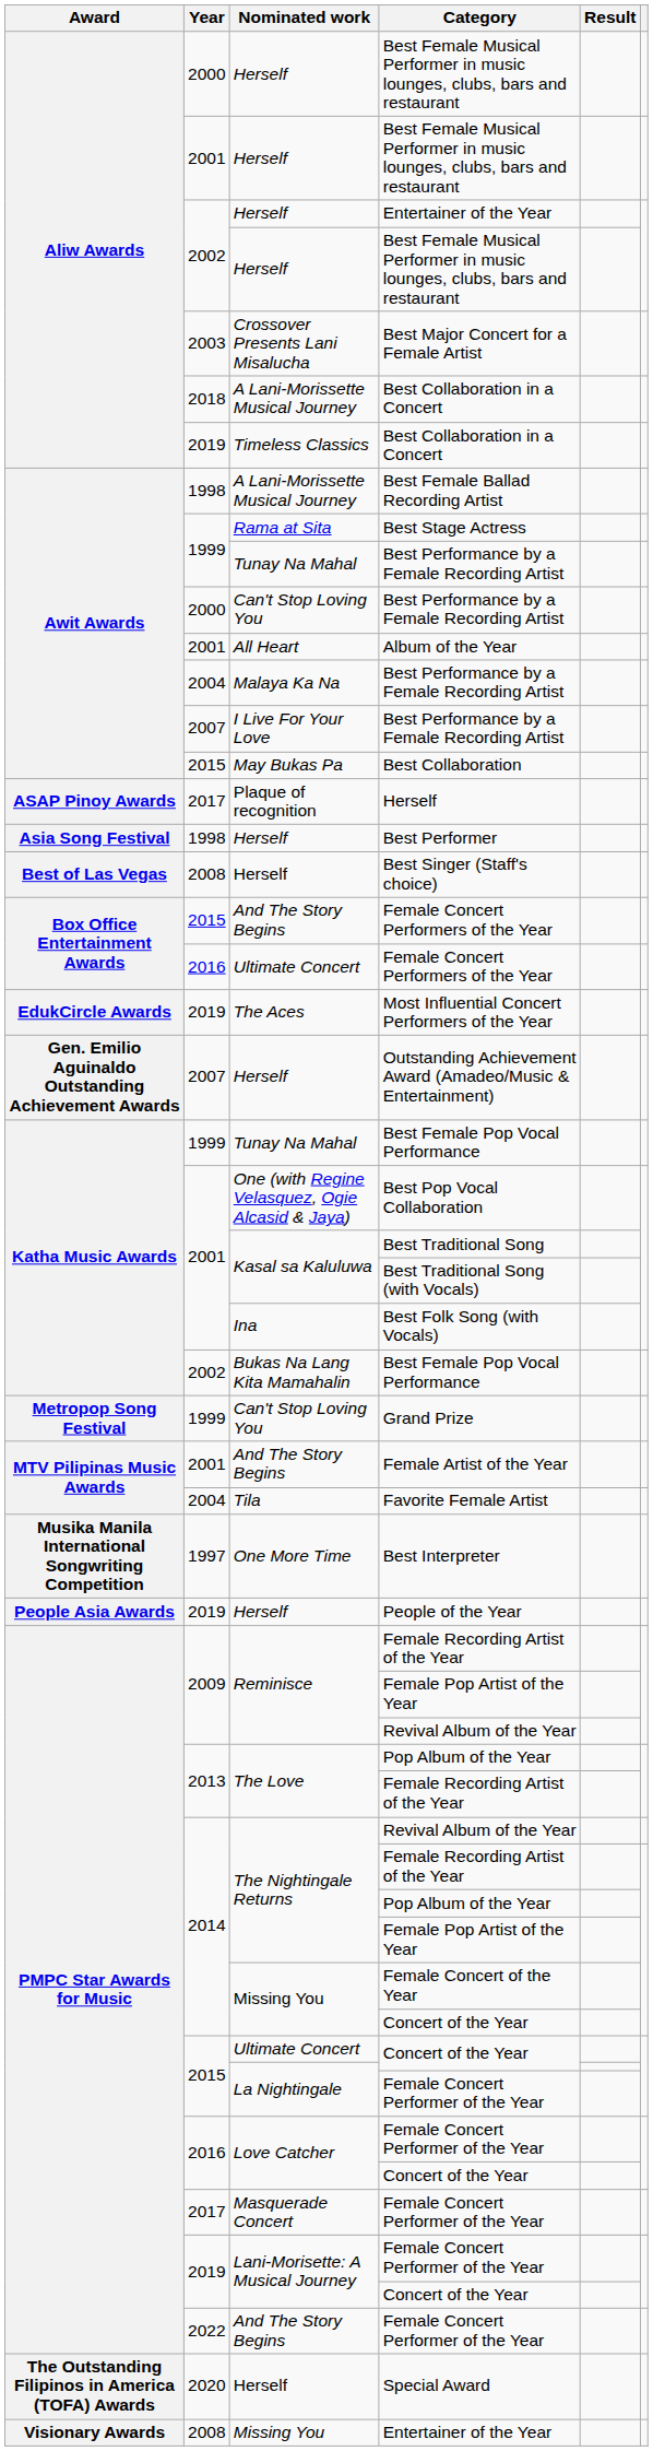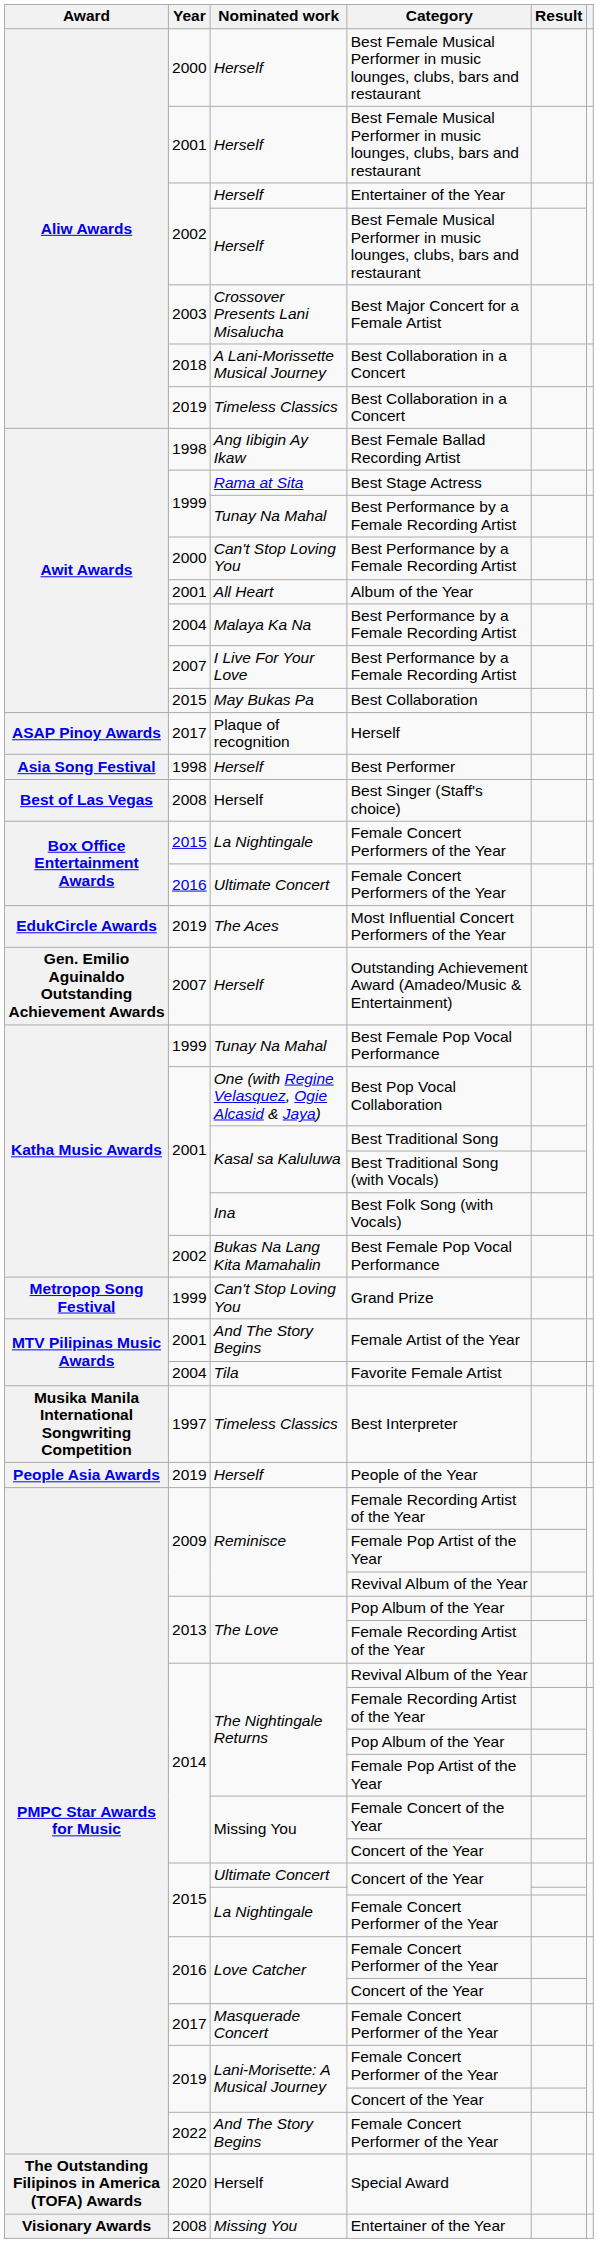 <table class="wikitable sortable plainrowheaders">
 <tr>
 <th scope="col">Award</th>
 <th scope="col">Year</th>
 <th scope="col">Nominated work</th>
 <th scope="col">Category</th>
 <th scope="col">Result</th>
 <th scope="col" class="unsortable"></th>
 </tr>
 <tr>
 <th scope="rowgroup" rowspan="7"><a href='#'>Aliw Awards</a></th>
 <td>2000</td>
 <td><em>Herself</em></td>
 <td>Best Female Musical Performer in music lounges, clubs, bars and restaurant</td>
 <td></td>
 <td></td>
 </tr>
 <tr>
 <td>2001</td>
 <td><em>Herself</em></td>
 <td>Best Female Musical Performer in music lounges, clubs, bars and restaurant</td>
 <td></td>
 <td></td>
 </tr>
 <tr>
 <td rowspan="2">2002</td>
 <td><em>Herself</em></td>
 <td>Entertainer of the Year</td>
 <td></td>
 <td rowspan="2"></td>
 </tr>
 <tr>
 <td><em>Herself</em></td>
 <td>Best Female Musical Performer in music lounges, clubs, bars and restaurant</td>
 <td></td>
 </tr>
 <tr>
 <td>2003</td>
 <td><em>Crossover Presents Lani Misalucha</em></td>
 <td>Best Major Concert for a Female Artist</td>
 <td></td>
 <td></td>
 </tr>
 <tr>
 <td>2018</td>
 <td><em>A Lani-Morissette Musical Journey</em> </td>
 <td>Best Collaboration in a Concert</td>
 <td></td>
 <td></td>
 </tr>
 <tr>
 <td>2019</td>
 <td><em>Timeless Classics</em> </td>
 <td>Best Collaboration in a Concert</td>
 <td></td>
 <td></td>
 </tr>
 <tr>
 <th scope="rowgroup" rowspan="8"><a href='#'>Awit Awards</a></th>
 <td>1998</td>
-<td><em>A Lani-Morissette Musical Journey</em> </td>
+<td><em>Ang Iibigin Ay Ikaw</em></td>
 <td>Best Female Ballad Recording Artist</td>
 <td></td>
 <td></td>
 </tr>
 <tr>
 <td rowspan="2">1999</td>
 <td><em><a href='#'>Rama at Sita</a></em></td>
 <td>Best Stage Actress</td>
 <td></td>
 <td></td>
 </tr>
 <tr>
 <td><em>Tunay Na Mahal</em></td>
 <td>Best Performance by a Female Recording Artist</td>
 <td></td>
 <td></td>
 </tr>
 <tr>
 <td>2000</td>
 <td><em>Can't Stop Loving You</em></td>
 <td>Best Performance by a Female Recording Artist</td>
 <td></td>
 <td></td>
 </tr>
 <tr>
 <td>2001</td>
 <td><em>All Heart</em></td>
 <td>Album of the Year</td>
 <td></td>
 <td></td>
 </tr>
 <tr>
 <td>2004</td>
 <td><em>Malaya Ka Na</em></td>
 <td>Best Performance by a Female Recording Artist</td>
 <td></td>
 <td></td>
 </tr>
 <tr>
 <td>2007</td>
 <td><em>I Live For Your Love</em></td>
 <td>Best Performance by a  Female Recording Artist</td>
 <td></td>
 <td></td>
 </tr>
 <tr>
 <td>2015</td>
 <td><em>May Bukas Pa</em> </td>
 <td>Best Collaboration</td>
 <td></td>
 <td></td>
 </tr>
 <tr>
 <th scope="rowgroup"><a href='#'>ASAP Pinoy Awards</a></th>
 <td>2017</td>
 <td>Plaque of recognition</td>
 <td>Herself</td>
 <td></td>
 <td></td>
 </tr>
 <tr>
 <th scope="rowgroup"><a href='#'>Asia Song Festival</a></th>
 <td>1998</td>
 <td><em>Herself</em></td>
 <td>Best Performer</td>
 <td></td>
 <td></td>
 </tr>
 <tr>
 <th scope="rowgroup"><a href='#'>Best of Las Vegas</a></th>
 <td>2008</td>
 <td>Herself</td>
 <td>Best Singer (Staff's choice)</td>
 <td></td>
 <td></td>
 </tr>
 <tr>
 <th scope="rowgroup" rowspan="2"><a href='#'>Box Office Entertainment Awards</a></th>
 <td><a href='#'>2015</a></td>
-<td><em>And The Story Begins</em></td>
+<td><em>La Nightingale</em> </td>
 <td>Female Concert Performers of the Year</td>
 <td></td>
 <td></td>
 </tr>
 <tr>
 <td><a href='#'>2016</a></td>
 <td><em>Ultimate Concert</em> </td>
 <td>Female Concert Performers of the Year</td>
 <td></td>
 <td></td>
 </tr>
 <tr>
 <th scope="rowgroup"><a href='#'>EdukCircle Awards</a></th>
 <td>2019</td>
 <td><em>The Aces</em> </td>
 <td>Most Influential Concert Performers of the Year</td>
 <td></td>
 <td></td>
 </tr>
 <tr>
 <th scope="rowgroup">Gen. Emilio Aguinaldo Outstanding Achievement Awards</th>
 <td>2007</td>
 <td><em>Herself</em></td>
 <td>Outstanding Achievement Award (Amadeo/Music & Entertainment)</td>
 <td></td>
 <td></td>
 </tr>
 <tr>
 <th scope="rowgroup" rowspan="6"><a href='#'>Katha Music Awards</a></th>
 <td>1999</td>
 <td><em>Tunay Na Mahal</em></td>
 <td>Best Female Pop Vocal Performance</td>
 <td></td>
 <td></td>
 </tr>
 <tr>
 <td rowspan="4">2001</td>
 <td><em>One (with <a href='#'>Regine Velasquez</a>, <a href='#'>Ogie Alcasid</a> & <a href='#'>Jaya</a>)</em></td>
 <td>Best Pop Vocal Collaboration</td>
 <td></td>
 <td rowspan="4"></td>
 </tr>
 <tr>
 <td rowspan="2"><em>Kasal sa Kaluluwa</em></td>
 <td>Best Traditional Song</td>
 <td></td>
 </tr>
 <tr>
 <td>Best Traditional Song (with Vocals)</td>
 <td></td>
 </tr>
 <tr>
 <td><em>Ina</em></td>
 <td>Best Folk Song (with Vocals)</td>
 <td></td>
 </tr>
 <tr>
 <td>2002</td>
 <td><em>Bukas Na Lang Kita Mamahalin</em></td>
 <td>Best Female Pop Vocal Performance</td>
 <td></td>
 <td></td>
 </tr>
 <tr>
 <th scope="rowgroup"><a href='#'>Metropop Song Festival</a></th>
 <td>1999</td>
 <td><em>Can't Stop Loving You</em></td>
 <td>Grand Prize</td>
 <td></td>
 <td></td>
 </tr>
 <tr>
 <th scope="rowgroup" rowspan="2"><a href='#'>MTV Pilipinas Music Awards</a></th>
 <td>2001</td>
 <td><em>And The Story Begins</em></td>
 <td>Female Artist of the Year</td>
 <td></td>
 <td></td>
 </tr>
 <tr>
 <td>2004</td>
 <td><em>Tila</em></td>
 <td>Favorite Female Artist</td>
 <td></td>
 <td></td>
 </tr>
 <tr>
 <th scope="rowgroup">Musika Manila International Songwriting Competition</th>
 <td>1997</td>
-<td><em>One More Time</em></td>
+<td><em>Timeless Classics</em> </td>
 <td>Best Interpreter</td>
 <td></td>
 <td></td>
 </tr>
 <tr>
 <th scope="rowgroup"><a href='#'>People Asia Awards</a></th>
 <td>2019</td>
 <td><em>Herself</em></td>
 <td>People of the Year</td>
 <td></td>
 <td></td>
 </tr>
 <tr>
 <th scope="rowgroup" rowspan="20"><a href='#'>PMPC Star Awards for Music</a></th>
 <td rowspan="3">2009</td>
 <td rowspan="3"><em>Reminisce</em></td>
 <td>Female Recording Artist of the Year</td>
 <td></td>
 <td rowspan="3"></td>
 </tr>
 <tr>
 <td>Female Pop Artist of the Year</td>
 <td></td>
 </tr>
 <tr>
 <td>Revival Album of the Year</td>
 <td></td>
 </tr>
 <tr>
 <td rowspan="2">2013</td>
 <td rowspan="2"><em>The Love</em></td>
 <td>Pop Album of the Year</td>
 <td></td>
 <td rowspan="2"></td>
 </tr>
 <tr>
 <td>Female Recording Artist of the Year</td>
 <td></td>
 </tr>
 <tr>
 <td rowspan="6">2014</td>
 <td rowspan="4"><em>The Nightingale Returns</em></td>
 <td>Revival Album of the Year</td>
 <td></td>
 <td></td>
 </tr>
 <tr>
 <td>Female Recording Artist of the Year</td>
 <td></td>
 <td rowspan="5"></td>
 </tr>
 <tr>
 <td>Pop Album of the Year</td>
 <td></td>
 </tr>
 <tr>
 <td>Female Pop Artist of the Year</td>
 <td></td>
 </tr>
 <tr>
 <td rowspan="2">Missing You</td>
 <td>Female Concert of the Year</td>
 <td></td>
 </tr>
 <tr>
 <td>Concert of the Year</td>
 <td></td>
 </tr>
 <tr>
 <td rowspan="3">2015</td>
 <td><em>Ultimate Concert</em> </td>
 <td rowspan="2">Concert of the Year</td>
 <td></td>
 <td rowspan="3"></td>
 </tr>
 <tr>
 <td rowspan="2"><em>La Nightingale</em></td>
 <td></td>
 </tr>
 <tr>
 <td>Female Concert Performer of the Year </td>
 <td></td>
 </tr>
 <tr>
 <td rowspan="2">2016</td>
 <td rowspan="2"><em>Love Catcher</em></td>
 <td>Female Concert Performer of the Year</td>
 <td></td>
 <td rowspan="2"></td>
 </tr>
 <tr>
 <td>Concert of the Year</td>
 <td></td>
 </tr>
 <tr>
 <td>2017</td>
 <td><em>Masquerade Concert</em></td>
 <td>Female Concert Performer of the Year</td>
 <td></td>
 <td></td>
 </tr>
 <tr>
 <td rowspan="2">2019</td>
 <td rowspan="2"><em>Lani-Morisette: A Musical Journey</em></td>
 <td>Female Concert Performer of the Year</td>
 <td></td>
 <td rowspan="2"></td>
 </tr>
 <tr>
 <td>Concert of the Year</td>
 <td></td>
 </tr>
 <tr>
 <td>2022</td>
 <td><em>And The Story Begins</em></td>
 <td>Female Concert Performer of the Year</td>
 <td></td>
 <td></td>
 </tr>
 <tr>
 <th scope="rowgroup">The Outstanding Filipinos in America (TOFA) Awards</th>
 <td>2020</td>
 <td>Herself</td>
 <td>Special Award</td>
 <td></td>
 <td></td>
 </tr>
 <tr>
 <th scope="rowgroup">Visionary Awards</th>
 <td>2008</td>
 <td><em>Missing You</em> </td>
 <td>Entertainer of the Year</td>
 <td></td>
 <td></td>
 </tr>
 </table>
